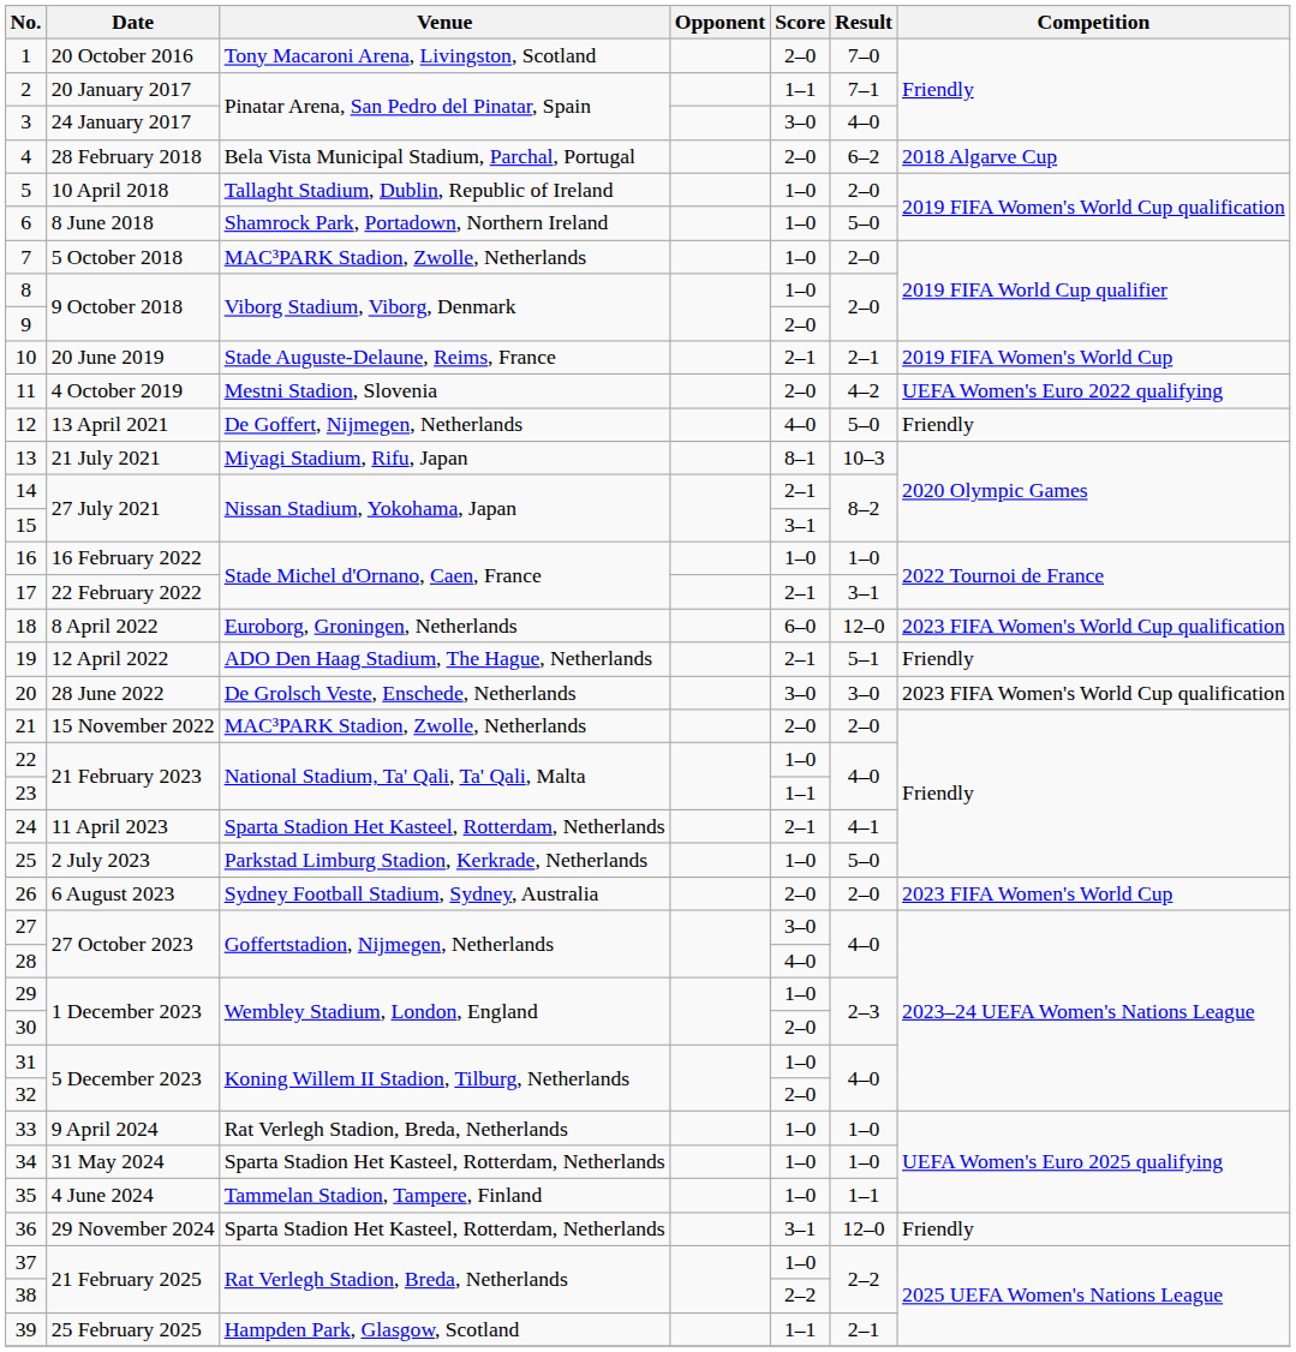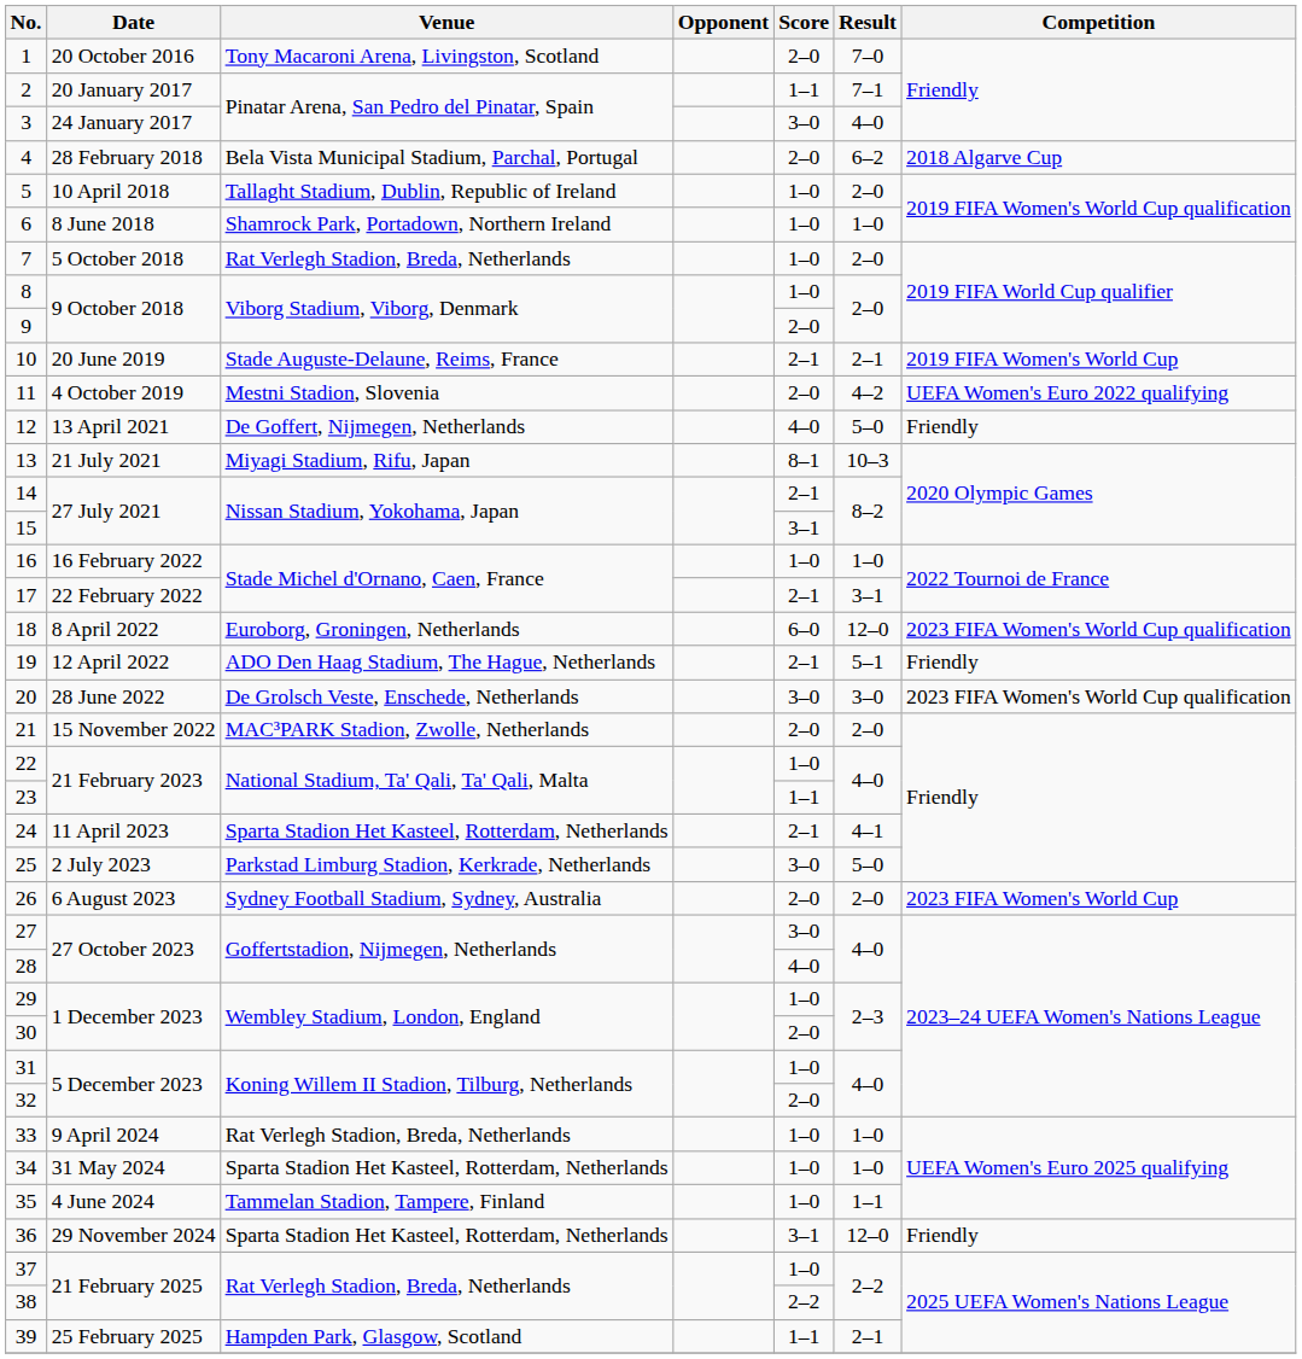 <table class="wikitable sortable">
 <tr>
 <th scope="col">No.</th>
 <th scope="col">Date</th>
 <th scope="col">Venue</th>
 <th scope="col">Opponent</th>
 <th scope="col">Score</th>
 <th scope="col">Result</th>
 <th scope="col">Competition</th>
 </tr>
 <tr>
 <td align="center">1</td>
 <td>20 October 2016</td>
 <td><a href='#'>Tony Macaroni Arena</a>, <a href='#'>Livingston</a>, Scotland</td>
 <td></td>
 <td align="center">2–0</td>
 <td align="center">7–0</td>
 <td rowspan="3"><a href='#'>Friendly</a></td>
 </tr>
 <tr>
 <td align="center">2</td>
 <td>20 January 2017</td>
 <td rowspan=2>Pinatar Arena, <a href='#'>San Pedro del Pinatar</a>, Spain</td>
 <td></td>
 <td align="center">1–1</td>
 <td align="center">7–1</td>
 </tr>
 <tr>
 <td align="center">3</td>
 <td>24 January 2017</td>
 <td></td>
 <td align="center">3–0</td>
 <td align="center">4–0</td>
 </tr>
 <tr>
 <td align="center">4</td>
 <td>28 February 2018</td>
 <td>Bela Vista Municipal Stadium, <a href='#'>Parchal</a>, Portugal</td>
 <td></td>
 <td align="center">2–0</td>
 <td align="center">6–2</td>
 <td><a href='#'>2018 Algarve Cup</a></td>
 </tr>
 <tr>
 <td align="center">5</td>
 <td>10 April 2018</td>
 <td><a href='#'>Tallaght Stadium</a>, <a href='#'>Dublin</a>, Republic of Ireland</td>
 <td></td>
 <td align="center">1–0</td>
 <td align="center">2–0</td>
 <td rowspan="2"><a href='#'>2019 FIFA Women's World Cup qualification</a></td>
 </tr>
 <tr>
 <td align="center">6</td>
 <td>8 June 2018</td>
 <td><a href='#'>Shamrock Park</a>, <a href='#'>Portadown</a>, Northern Ireland</td>
 <td></td>
 <td align="center">1–0</td>
-<td align="center">5–0</td>
+<td align="center">1–0</td>
 </tr>
 <tr>
 <td align="center">7</td>
 <td>5 October 2018</td>
-<td><a href='#'>MAC³PARK Stadion</a>, <a href='#'>Zwolle</a>, Netherlands</td>
+<td><a href='#'>Rat Verlegh Stadion</a>, <a href='#'>Breda</a>, Netherlands</td>
 <td></td>
 <td align="center">1–0</td>
 <td align="center">2–0</td>
 <td rowspan="3"><a href='#'>2019 FIFA World Cup qualifier</a></td>
 </tr>
 <tr>
 <td align="center">8</td>
 <td rowspan="2">9 October 2018</td>
 <td rowspan="2"><a href='#'>Viborg Stadium</a>, <a href='#'>Viborg</a>, Denmark</td>
 <td rowspan="2"></td>
 <td align="center">1–0</td>
 <td rowspan="2" style="text-align:center">2–0</td>
 </tr>
 <tr>
 <td align="center">9</td>
 <td align="center">2–0</td>
 </tr>
 <tr>
 <td align="center">10</td>
 <td>20 June 2019</td>
 <td><a href='#'>Stade Auguste-Delaune</a>, <a href='#'>Reims</a>, France</td>
 <td></td>
 <td align="center">2–1</td>
 <td align="center">2–1</td>
 <td><a href='#'>2019 FIFA Women's World Cup</a></td>
 </tr>
 <tr>
 <td align="center">11</td>
 <td>4 October 2019</td>
 <td><a href='#'>Mestni Stadion</a>, Slovenia</td>
 <td></td>
 <td align="center">2–0</td>
 <td align="center">4–2</td>
 <td><a href='#'>UEFA Women's Euro 2022 qualifying</a></td>
 </tr>
 <tr>
 <td align="center">12</td>
 <td>13 April 2021</td>
 <td><a href='#'>De Goffert</a>, <a href='#'>Nijmegen</a>, Netherlands</td>
 <td></td>
 <td align="center">4–0</td>
 <td align="center">5–0</td>
 <td>Friendly</td>
 </tr>
 <tr>
 <td align="center">13</td>
 <td>21 July 2021</td>
 <td><a href='#'>Miyagi Stadium</a>, <a href='#'>Rifu</a>, Japan</td>
 <td></td>
 <td align="center">8–1</td>
 <td align="center">10–3</td>
 <td rowspan="3"><a href='#'>2020 Olympic Games</a></td>
 </tr>
 <tr>
 <td align="center">14</td>
 <td rowspan="2">27 July 2021</td>
 <td rowspan="2"><a href='#'>Nissan Stadium</a>, <a href='#'>Yokohama</a>, Japan</td>
 <td rowspan="2"></td>
 <td align="center">2–1</td>
 <td rowspan="2" style="text-align:center">8–2</td>
 </tr>
 <tr>
 <td align="center">15</td>
 <td align="center">3–1</td>
 </tr>
 <tr>
 <td align="center">16</td>
 <td>16 February 2022</td>
 <td rowspan="2"><a href='#'>Stade Michel d'Ornano</a>, <a href='#'>Caen</a>, France</td>
 <td></td>
 <td align="center">1–0</td>
 <td align="center">1–0</td>
 <td rowspan="2"><a href='#'>2022 Tournoi de France</a></td>
 </tr>
 <tr>
 <td align="center">17</td>
 <td>22 February 2022</td>
 <td></td>
 <td align="center">2–1</td>
 <td align="center">3–1</td>
 </tr>
 <tr>
 <td align="center">18</td>
 <td>8 April 2022</td>
 <td><a href='#'>Euroborg</a>, <a href='#'>Groningen</a>, Netherlands</td>
 <td></td>
 <td align="center">6–0</td>
 <td align="center">12–0</td>
 <td><a href='#'>2023 FIFA Women's World Cup qualification</a></td>
 </tr>
 <tr>
 <td align="center">19</td>
 <td>12 April 2022</td>
 <td><a href='#'>ADO Den Haag Stadium</a>, <a href='#'>The Hague</a>, Netherlands</td>
 <td></td>
 <td align="center">2–1</td>
 <td align="center">5–1</td>
 <td>Friendly</td>
 </tr>
 <tr>
 <td align="center">20</td>
 <td>28 June 2022</td>
 <td><a href='#'>De Grolsch Veste</a>, <a href='#'>Enschede</a>, Netherlands</td>
 <td></td>
 <td align="center">3–0</td>
 <td align="center">3–0</td>
 <td>2023 FIFA Women's World Cup qualification</td>
 </tr>
 <tr>
 <td align="center">21</td>
 <td>15 November 2022</td>
 <td><a href='#'>MAC³PARK Stadion</a>, <a href='#'>Zwolle</a>, Netherlands</td>
 <td></td>
 <td align="center">2–0</td>
 <td align="center">2–0</td>
 <td rowspan="5">Friendly</td>
 </tr>
 <tr>
 <td align="center">22</td>
 <td rowspan="2">21 February 2023</td>
 <td rowspan="2"><a href='#'>National Stadium, Ta' Qali</a>, <a href='#'>Ta' Qali</a>, Malta</td>
 <td rowspan="2"></td>
 <td align="center">1–0</td>
 <td rowspan="2" style="text-align:center">4–0</td>
 </tr>
 <tr>
 <td align="center">23</td>
 <td align="center">1–1</td>
 </tr>
 <tr>
 <td align="center">24</td>
 <td>11 April 2023</td>
 <td><a href='#'>Sparta Stadion Het Kasteel</a>, <a href='#'>Rotterdam</a>, Netherlands</td>
 <td></td>
 <td align="center">2–1</td>
 <td align="center">4–1</td>
 </tr>
 <tr>
 <td align="center">25</td>
 <td>2 July 2023</td>
 <td><a href='#'>Parkstad Limburg Stadion</a>, <a href='#'>Kerkrade</a>, Netherlands</td>
 <td></td>
-<td align=center>1–0</td>
+<td align="center">3–0</td>
 <td align="center">5–0</td>
 </tr>
 <tr>
 <td align="center">26</td>
 <td>6 August 2023</td>
 <td><a href='#'>Sydney Football Stadium</a>, <a href='#'>Sydney</a>, Australia</td>
 <td></td>
 <td align="center">2–0</td>
 <td align="center">2–0</td>
 <td><a href='#'>2023 FIFA Women's World Cup</a></td>
 </tr>
 <tr>
 <td align="center">27</td>
 <td rowspan="2">27 October 2023</td>
 <td rowspan="2"><a href='#'>Goffertstadion</a>, <a href='#'>Nijmegen</a>, Netherlands</td>
 <td rowspan="2"></td>
 <td align="center">3–0</td>
 <td rowspan="2" align="center">4–0</td>
 <td rowspan="6"><a href='#'>2023–24 UEFA Women's Nations League</a></td>
 </tr>
 <tr>
 <td align="center">28</td>
 <td align="center">4–0</td>
 </tr>
 <tr>
 <td align="center">29</td>
 <td rowspan=2>1 December 2023</td>
 <td rowspan=2><a href='#'>Wembley Stadium</a>, <a href='#'>London</a>, England</td>
 <td rowspan=2></td>
 <td align=center>1–0</td>
 <td rowspan=2 align=center>2–3</td>
 </tr>
 <tr>
 <td align="center">30</td>
 <td align="center">2–0</td>
 </tr>
 <tr>
 <td align="center">31</td>
 <td rowspan=2>5 December 2023</td>
 <td rowspan=2><a href='#'>Koning Willem II Stadion</a>, <a href='#'>Tilburg</a>, Netherlands</td>
 <td rowspan=2></td>
 <td align="center">1–0</td>
 <td rowspan=2 align=center>4–0</td>
 </tr>
 <tr>
 <td align="center">32</td>
 <td align="center">2–0</td>
 </tr>
 <tr>
 <td align="center">33</td>
 <td>9 April 2024</td>
 <td>Rat Verlegh Stadion, Breda, Netherlands</td>
 <td></td>
 <td align="center">1–0</td>
 <td align="center">1–0</td>
 <td rowspan=3><a href='#'>UEFA Women's Euro 2025 qualifying</a></td>
 </tr>
 <tr>
 <td align="center">34</td>
 <td>31 May 2024</td>
 <td>Sparta Stadion Het Kasteel, Rotterdam, Netherlands</td>
 <td></td>
 <td align="center">1–0</td>
 <td align="center">1–0</td>
 </tr>
 <tr>
 <td align="center">35</td>
 <td>4 June 2024</td>
 <td><a href='#'>Tammelan Stadion</a>, <a href='#'>Tampere</a>, Finland</td>
 <td></td>
 <td align="center">1–0</td>
 <td align="center">1–1</td>
 </tr>
 <tr>
 <td align="center">36</td>
 <td>29 November 2024</td>
 <td>Sparta Stadion Het Kasteel, Rotterdam, Netherlands</td>
 <td></td>
 <td align="center">3–1</td>
 <td align="center">12–0</td>
 <td>Friendly</td>
 </tr>
 <tr>
 <td align="center">37</td>
 <td rowspan=2>21 February 2025</td>
 <td rowspan=2><a href='#'>Rat Verlegh Stadion</a>, <a href='#'>Breda</a>, Netherlands</td>
 <td rowspan=2></td>
 <td align="center">1–0</td>
 <td rowspan=2 align=center>2–2</td>
 <td rowspan=3><a href='#'>2025 UEFA Women's Nations League</a></td>
 </tr>
 <tr>
 <td align="center">38</td>
 <td align="center">2–2</td>
 </tr>
 <tr>
 <td align="center">39</td>
 <td>25 February 2025</td>
 <td><a href='#'>Hampden Park</a>, <a href='#'>Glasgow</a>, Scotland</td>
 <td></td>
 <td align="center">1–1</td>
 <td align="center">2–1</td>
 </tr>
 <tr>
 </tr>
 </table>
